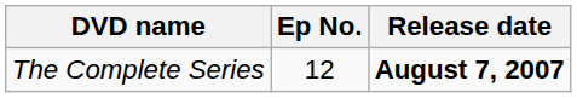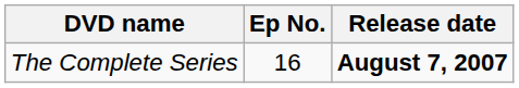 <table class="wikitable">
 <tr>
 <th>DVD name</th>
 <th>Ep No.</th>
 <th>Release date</th>
 </tr>
 <tr>
 <td><em>The Complete Series</em></td>
-<td style="text-align:center;">12</td>
+<td style="text-align:center;">16</td>
 <td><strong>August 7, 2007</strong></td>
 </tr>
 </table>
